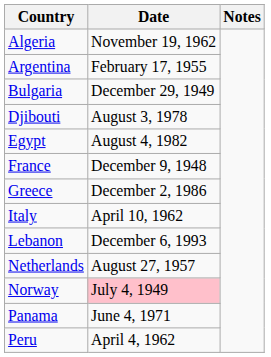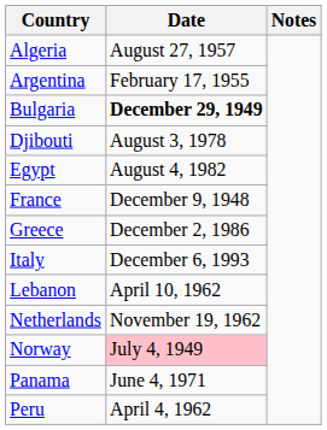 <table class="wikitable">
 <tr>
 <th>Country</th>
 <th>Date</th>
 <th>Notes</th>
 </tr>
 <tr>
 <td><a href='#'>Algeria</a></td>
-<td>November 19, 1962</td>
+<td>August 27, 1957</td>
 </tr>
 <tr>
 <td><a href='#'>Argentina</a></td>
 <td>February 17, 1955</td>
 </tr>
 <tr>
 <td><a href='#'>Bulgaria</a></td>
-<td>December 29, 1949</td>
+<td><strong>December 29, 1949</strong></td>
 </tr>
 <tr>
 <td><a href='#'>Djibouti</a></td>
 <td>August 3, 1978</td>
 </tr>
 <tr>
 <td><a href='#'>Egypt</a></td>
 <td>August 4, 1982</td>
 </tr>
 <tr>
 <td><a href='#'>France</a></td>
 <td>December 9, 1948</td>
 </tr>
 <tr>
 <td><a href='#'>Greece</a></td>
 <td>December 2, 1986</td>
 </tr>
 <tr>
 <td><a href='#'>Italy</a></td>
+<td>December 6, 1993</td>
+</tr>
+<tr>
+<td><a href='#'>Lebanon</a></td>
 <td>April 10, 1962</td>
 </tr>
 <tr>
-<td><a href='#'>Lebanon</a></td>
-<td>December 6, 1993</td>
-</tr>
-<tr>
 <td><a href='#'>Netherlands</a></td>
-<td>August 27, 1957</td>
+<td>November 19, 1962</td>
 </tr>
 <tr>
 <td><a href='#'>Norway</a></td>
 <td style="background: pink;">July 4, 1949</td>
 </tr>
 <tr>
 <td><a href='#'>Panama</a></td>
 <td>June 4, 1971</td>
 </tr>
 <tr>
 <td><a href='#'>Peru</a></td>
 <td>April 4, 1962</td>
 </tr>
 </table>
